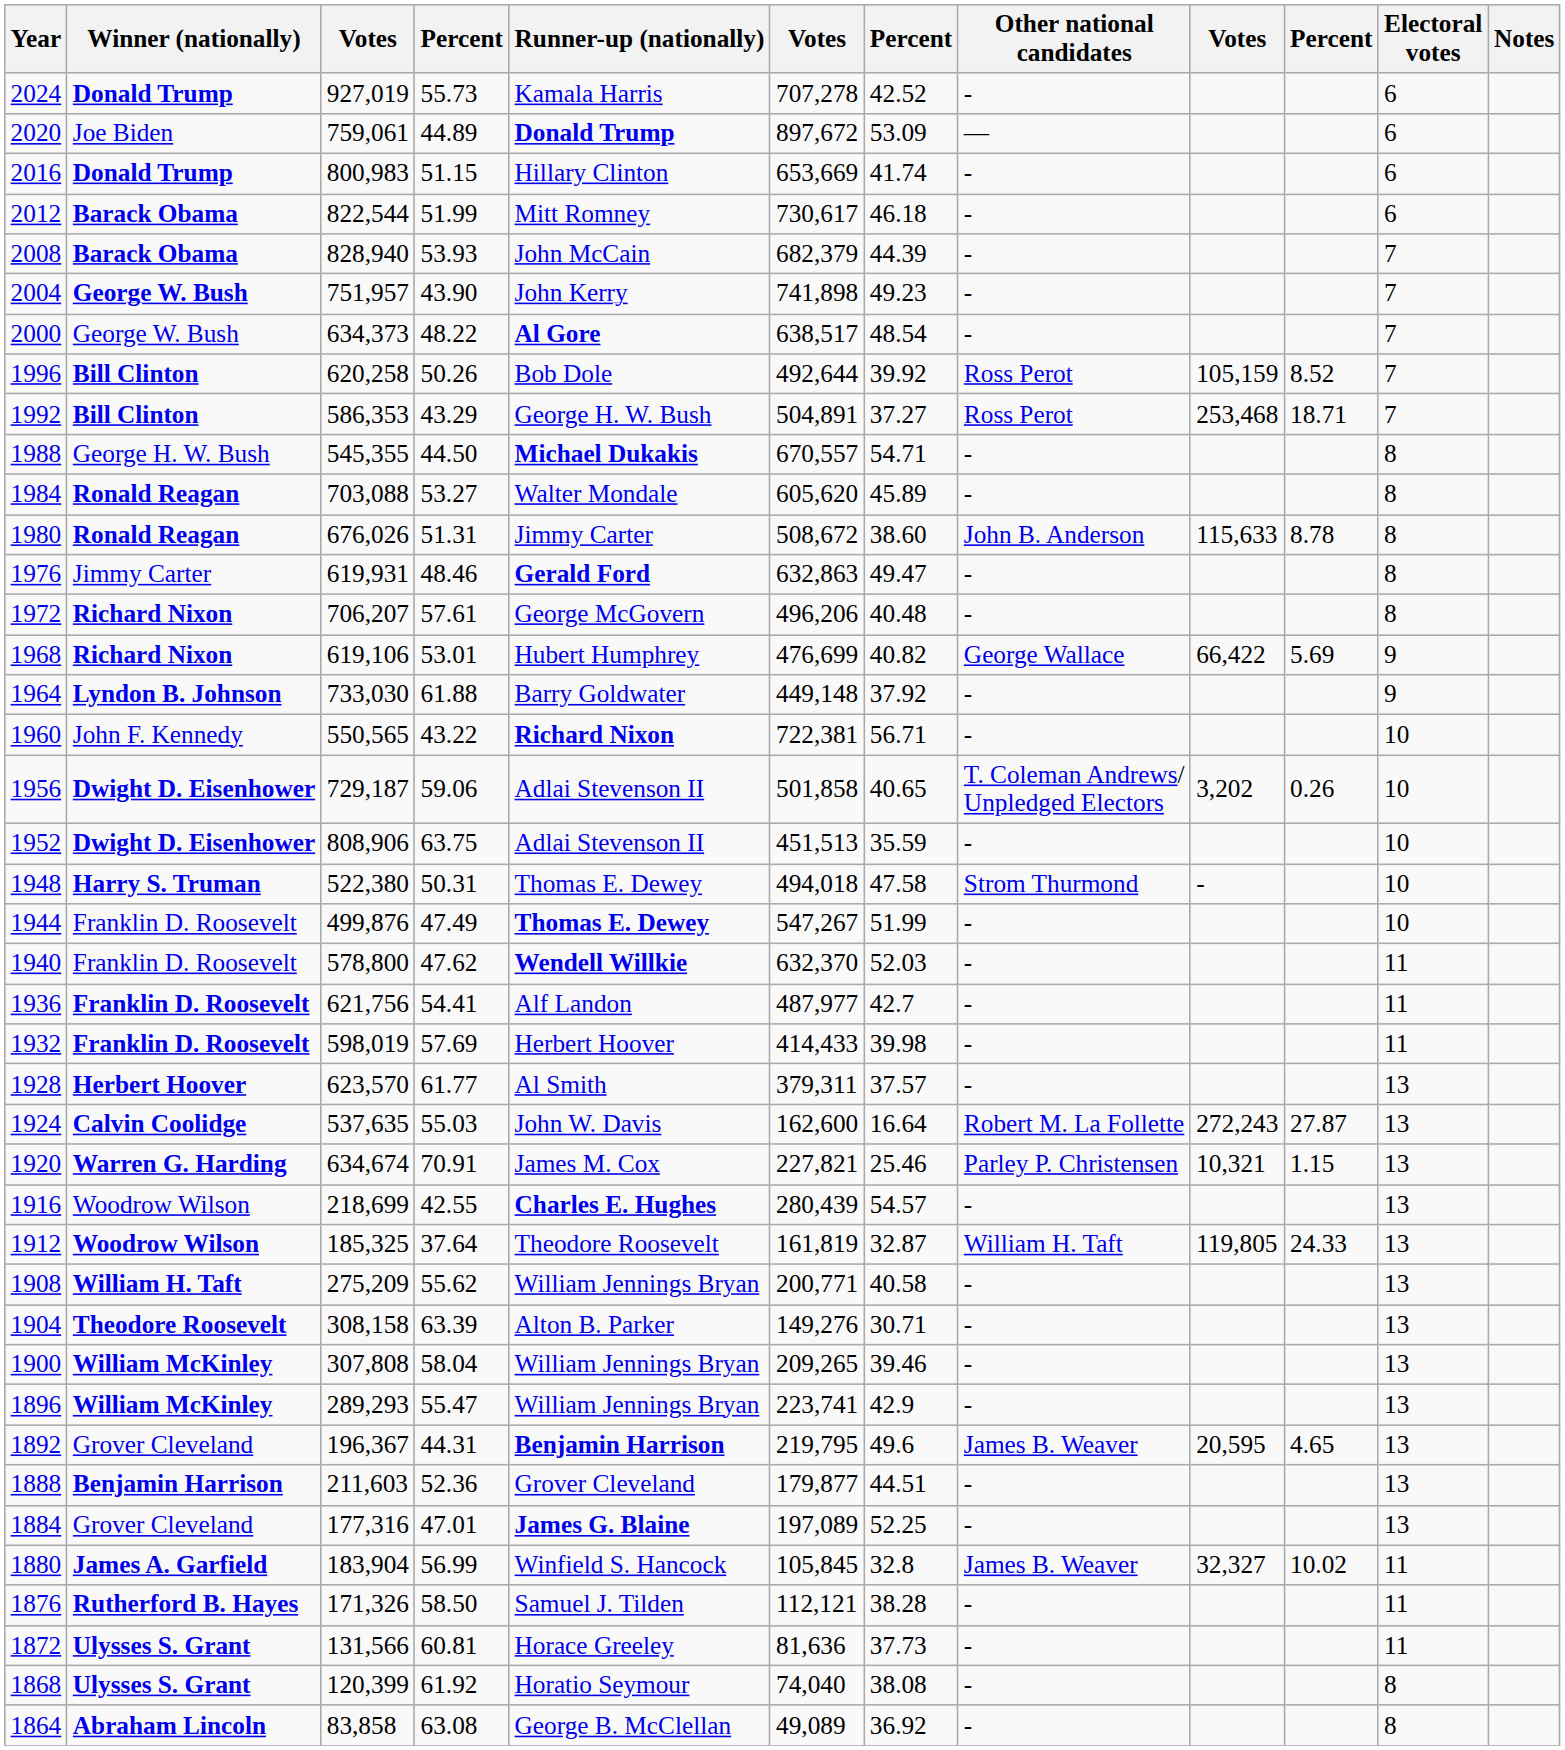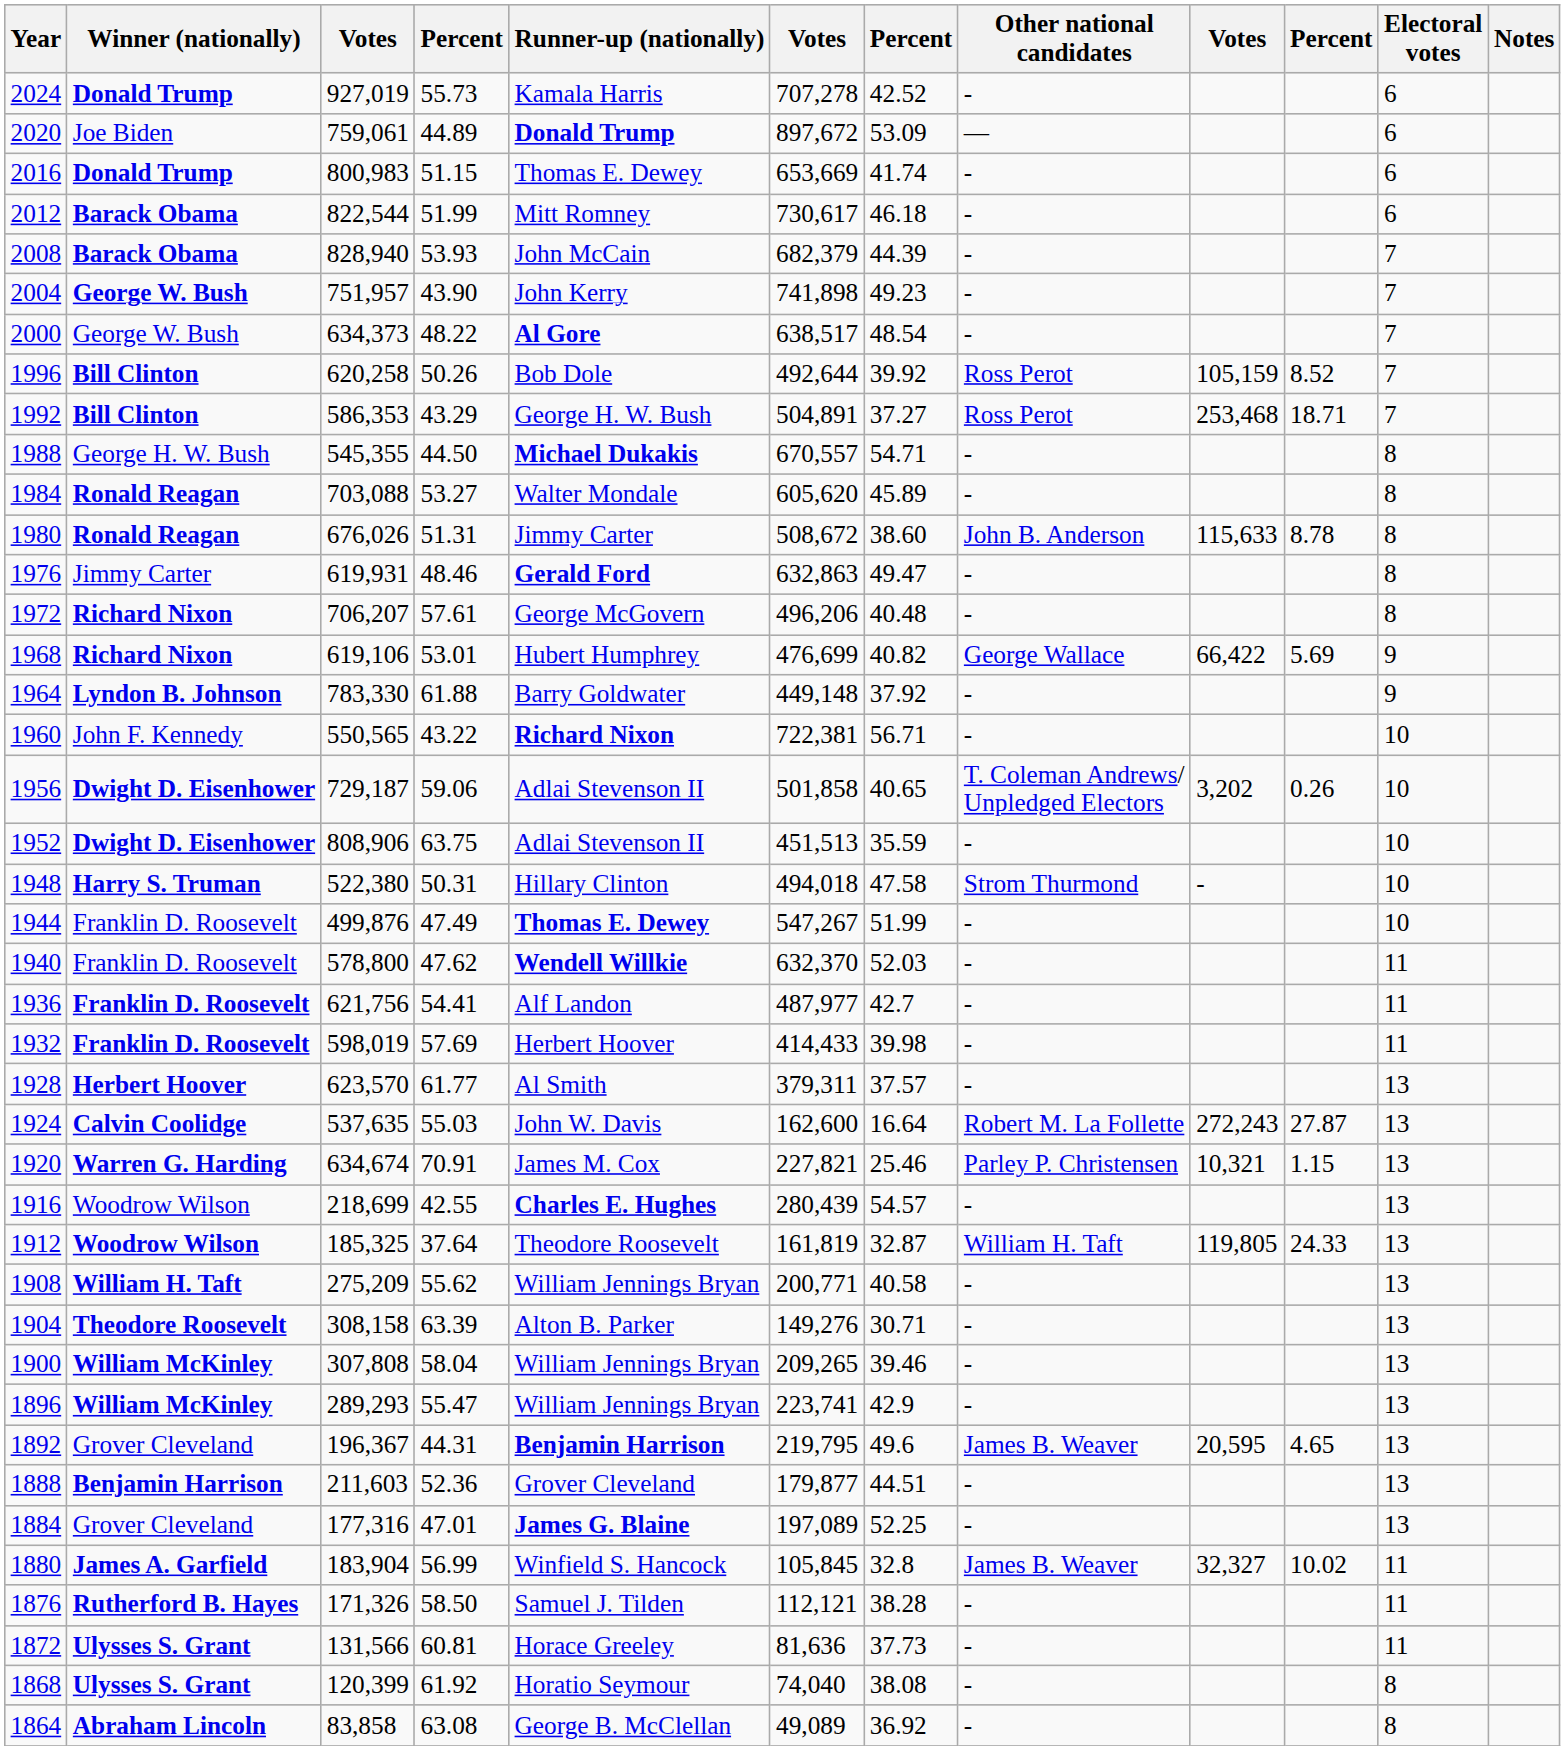 <table class="wikitable sortable">
 <tr>
 <th data-sort-type="number">Year</th>
 <th>Winner (nationally)</th>
 <th data-sort-type="number">Votes</th>
 <th data-sort-type="number">Percent</th>
 <th>Runner-up (nationally)</th>
 <th data-sort-type="number">Votes</th>
 <th data-sort-type="number">Percent</th>
 <th>Other national<br>candidates</th>
 <th data-sort-type="number">Votes</th>
 <th data-sort-type="number">Percent</th>
 <th data-sort-type="number">Electoral<br>votes</th>
 <th class="unsortable">Notes</th>
 </tr>
 <tr>
 <td><a href='#'>2024</a></td>
 <td><strong><a href='#'>Donald Trump</a></strong></td>
 <td>927,019</td>
 <td>55.73</td>
 <td><a href='#'>Kamala Harris</a></td>
 <td>707,278</td>
 <td>42.52</td>
 <td>-</td>
 <td></td>
 <td></td>
 <td>6</td>
 <td></td>
 </tr>
 <tr>
 <td><a href='#'>2020</a></td>
 <td><a href='#'>Joe Biden</a></td>
 <td>759,061</td>
 <td>44.89</td>
 <td><strong><a href='#'>Donald Trump</a></strong></td>
 <td>897,672</td>
 <td>53.09</td>
 <td>—</td>
 <td></td>
 <td></td>
 <td>6</td>
 <td></td>
 </tr>
 <tr>
 <td><a href='#'>2016</a></td>
 <td><strong><a href='#'>Donald Trump</a></strong></td>
 <td>800,983</td>
 <td>51.15</td>
-<td><a href='#'>Hillary Clinton</a></td>
+<td><a href='#'>Thomas E. Dewey</a></td>
 <td>653,669</td>
 <td>41.74</td>
 <td>-</td>
 <td></td>
 <td></td>
 <td>6</td>
 <td></td>
 </tr>
 <tr>
 <td><a href='#'>2012</a></td>
 <td><strong><a href='#'>Barack Obama</a></strong></td>
 <td>822,544</td>
 <td>51.99</td>
 <td><a href='#'>Mitt Romney</a></td>
 <td>730,617</td>
 <td>46.18</td>
 <td>-</td>
 <td></td>
 <td></td>
 <td>6</td>
 <td></td>
 </tr>
 <tr>
 <td><a href='#'>2008</a></td>
 <td><strong><a href='#'>Barack Obama</a></strong></td>
 <td>828,940</td>
 <td>53.93</td>
 <td><a href='#'>John McCain</a></td>
 <td>682,379</td>
 <td>44.39</td>
 <td>-</td>
 <td></td>
 <td></td>
 <td>7</td>
 <td></td>
 </tr>
 <tr>
 <td><a href='#'>2004</a></td>
 <td><strong><a href='#'>George W. Bush</a></strong></td>
 <td>751,957</td>
 <td>43.90</td>
 <td><a href='#'>John Kerry</a></td>
 <td>741,898</td>
 <td>49.23</td>
 <td>-</td>
 <td></td>
 <td></td>
 <td>7</td>
 <td></td>
 </tr>
 <tr>
 <td><a href='#'>2000</a></td>
 <td><a href='#'>George W. Bush</a></td>
 <td>634,373</td>
 <td>48.22</td>
 <td><strong><a href='#'>Al Gore</a></strong></td>
 <td>638,517</td>
 <td>48.54</td>
 <td>-</td>
 <td></td>
 <td></td>
 <td>7</td>
 <td></td>
 </tr>
 <tr>
 <td><a href='#'>1996</a></td>
 <td><strong><a href='#'>Bill Clinton</a></strong></td>
 <td>620,258</td>
 <td>50.26</td>
 <td><a href='#'>Bob Dole</a></td>
 <td>492,644</td>
 <td>39.92</td>
 <td><a href='#'>Ross Perot</a></td>
 <td>105,159</td>
 <td>8.52</td>
 <td>7</td>
 <td></td>
 </tr>
 <tr>
 <td><a href='#'>1992</a></td>
 <td><strong><a href='#'>Bill Clinton</a></strong></td>
 <td>586,353</td>
 <td>43.29</td>
 <td><a href='#'>George H. W. Bush</a></td>
 <td>504,891</td>
 <td>37.27</td>
 <td><a href='#'>Ross Perot</a></td>
 <td>253,468</td>
 <td>18.71</td>
 <td>7</td>
 <td></td>
 </tr>
 <tr>
 <td><a href='#'>1988</a></td>
 <td><a href='#'>George H. W. Bush</a></td>
 <td>545,355</td>
 <td>44.50</td>
 <td><strong><a href='#'>Michael Dukakis</a></strong></td>
 <td>670,557</td>
 <td>54.71</td>
 <td>-</td>
 <td></td>
 <td></td>
 <td>8</td>
 <td></td>
 </tr>
 <tr>
 <td><a href='#'>1984</a></td>
 <td><strong><a href='#'>Ronald Reagan</a></strong></td>
 <td>703,088</td>
 <td>53.27</td>
 <td><a href='#'>Walter Mondale</a></td>
 <td>605,620</td>
 <td>45.89</td>
 <td>-</td>
 <td></td>
 <td></td>
 <td>8</td>
 <td></td>
 </tr>
 <tr>
 <td><a href='#'>1980</a></td>
 <td><strong><a href='#'>Ronald Reagan</a></strong></td>
 <td>676,026</td>
 <td>51.31</td>
 <td><a href='#'>Jimmy Carter</a></td>
 <td>508,672</td>
 <td>38.60</td>
 <td><a href='#'>John B. Anderson</a></td>
 <td>115,633</td>
 <td>8.78</td>
 <td>8</td>
 <td></td>
 </tr>
 <tr>
 <td><a href='#'>1976</a></td>
 <td><a href='#'>Jimmy Carter</a></td>
 <td>619,931</td>
 <td>48.46</td>
 <td><strong><a href='#'>Gerald Ford</a></strong></td>
 <td>632,863</td>
 <td>49.47</td>
 <td>-</td>
 <td></td>
 <td></td>
 <td>8</td>
 <td></td>
 </tr>
 <tr>
 <td><a href='#'>1972</a></td>
 <td><strong><a href='#'>Richard Nixon</a></strong></td>
 <td>706,207</td>
 <td>57.61</td>
 <td><a href='#'>George McGovern</a></td>
 <td>496,206</td>
 <td>40.48</td>
 <td>-</td>
 <td></td>
 <td></td>
 <td>8</td>
 <td></td>
 </tr>
 <tr>
 <td><a href='#'>1968</a></td>
 <td><strong><a href='#'>Richard Nixon</a></strong></td>
 <td>619,106</td>
 <td>53.01</td>
 <td><a href='#'>Hubert Humphrey</a></td>
 <td>476,699</td>
 <td>40.82</td>
 <td><a href='#'>George Wallace</a></td>
 <td>66,422</td>
 <td>5.69</td>
 <td>9</td>
 <td></td>
 </tr>
 <tr>
 <td><a href='#'>1964</a></td>
 <td><strong><a href='#'>Lyndon B. Johnson</a></strong></td>
-<td>733,030</td>
+<td>783,330</td>
 <td>61.88</td>
 <td><a href='#'>Barry Goldwater</a></td>
 <td>449,148</td>
 <td>37.92</td>
 <td>-</td>
 <td></td>
 <td></td>
 <td>9</td>
 <td></td>
 </tr>
 <tr>
 <td><a href='#'>1960</a></td>
 <td><a href='#'>John F. Kennedy</a></td>
 <td>550,565</td>
 <td>43.22</td>
 <td><strong><a href='#'>Richard Nixon</a></strong></td>
 <td>722,381</td>
 <td>56.71</td>
 <td>-</td>
 <td></td>
 <td></td>
 <td>10</td>
 <td></td>
 </tr>
 <tr>
 <td><a href='#'>1956</a></td>
 <td><strong><a href='#'>Dwight D. Eisenhower</a></strong></td>
 <td>729,187</td>
 <td>59.06</td>
 <td><a href='#'>Adlai Stevenson II</a></td>
 <td>501,858</td>
 <td>40.65</td>
 <td><a href='#'>T. Coleman Andrews</a>/<br><a href='#'>Unpledged Electors</a></td>
 <td>3,202</td>
 <td>0.26</td>
 <td>10</td>
 <td></td>
 </tr>
 <tr>
 <td><a href='#'>1952</a></td>
 <td><strong><a href='#'>Dwight D. Eisenhower</a></strong></td>
 <td>808,906</td>
 <td>63.75</td>
 <td><a href='#'>Adlai Stevenson II</a></td>
 <td>451,513</td>
 <td>35.59</td>
 <td>-</td>
 <td></td>
 <td></td>
 <td>10</td>
 <td></td>
 </tr>
 <tr>
 <td><a href='#'>1948</a></td>
 <td><strong><a href='#'>Harry S. Truman</a></strong></td>
 <td>522,380</td>
 <td>50.31</td>
-<td><a href='#'>Thomas E. Dewey</a></td>
+<td><a href='#'>Hillary Clinton</a></td>
 <td>494,018</td>
 <td>47.58</td>
 <td><a href='#'>Strom Thurmond</a></td>
 <td>-</td>
 <td></td>
 <td>10</td>
 <td></td>
 </tr>
 <tr>
 <td><a href='#'>1944</a></td>
 <td><a href='#'>Franklin D. Roosevelt</a></td>
 <td>499,876</td>
 <td>47.49</td>
 <td><strong><a href='#'>Thomas E. Dewey</a></strong></td>
 <td>547,267</td>
 <td>51.99</td>
 <td>-</td>
 <td></td>
 <td></td>
 <td>10</td>
 <td></td>
 </tr>
 <tr>
 <td><a href='#'>1940</a></td>
 <td><a href='#'>Franklin D. Roosevelt</a></td>
 <td>578,800</td>
 <td>47.62</td>
 <td><strong><a href='#'>Wendell Willkie</a></strong></td>
 <td>632,370</td>
 <td>52.03</td>
 <td>-</td>
 <td></td>
 <td></td>
 <td>11</td>
 <td></td>
 </tr>
 <tr>
 <td><a href='#'>1936</a></td>
 <td><strong><a href='#'>Franklin D. Roosevelt</a></strong></td>
 <td>621,756</td>
 <td>54.41</td>
 <td><a href='#'>Alf Landon</a></td>
 <td>487,977</td>
 <td>42.7</td>
 <td>-</td>
 <td></td>
 <td></td>
 <td>11</td>
 <td></td>
 </tr>
 <tr>
 <td><a href='#'>1932</a></td>
 <td><strong><a href='#'>Franklin D. Roosevelt</a></strong></td>
 <td>598,019</td>
 <td>57.69</td>
 <td><a href='#'>Herbert Hoover</a></td>
 <td>414,433</td>
 <td>39.98</td>
 <td>-</td>
 <td></td>
 <td></td>
 <td>11</td>
 <td></td>
 </tr>
 <tr>
 <td><a href='#'>1928</a></td>
 <td><strong><a href='#'>Herbert Hoover</a></strong></td>
 <td>623,570</td>
 <td>61.77</td>
 <td><a href='#'>Al Smith</a></td>
 <td>379,311</td>
 <td>37.57</td>
 <td>-</td>
 <td></td>
 <td></td>
 <td>13</td>
 <td></td>
 </tr>
 <tr>
 <td><a href='#'>1924</a></td>
 <td><strong><a href='#'>Calvin Coolidge</a></strong></td>
 <td>537,635</td>
 <td>55.03</td>
 <td><a href='#'>John W. Davis</a></td>
 <td>162,600</td>
 <td>16.64</td>
 <td><a href='#'>Robert M. La Follette</a></td>
 <td>272,243</td>
 <td>27.87</td>
 <td>13</td>
 <td></td>
 </tr>
 <tr>
 <td><a href='#'>1920</a></td>
 <td><strong><a href='#'>Warren G. Harding</a></strong></td>
 <td>634,674</td>
 <td>70.91</td>
 <td><a href='#'>James M. Cox</a></td>
 <td>227,821</td>
 <td>25.46</td>
 <td><a href='#'>Parley P. Christensen</a></td>
 <td>10,321</td>
 <td>1.15</td>
 <td>13</td>
 <td></td>
 </tr>
 <tr>
 <td><a href='#'>1916</a></td>
 <td><a href='#'>Woodrow Wilson</a></td>
 <td>218,699</td>
 <td>42.55</td>
 <td><strong><a href='#'>Charles E. Hughes</a></strong></td>
 <td>280,439</td>
 <td>54.57</td>
 <td>-</td>
 <td></td>
 <td></td>
 <td>13</td>
 <td></td>
 </tr>
 <tr>
 <td><a href='#'>1912</a></td>
 <td><strong><a href='#'>Woodrow Wilson</a></strong></td>
 <td>185,325</td>
 <td>37.64</td>
 <td><a href='#'>Theodore Roosevelt</a></td>
 <td>161,819</td>
 <td>32.87</td>
 <td><a href='#'>William H. Taft</a></td>
 <td>119,805</td>
 <td>24.33</td>
 <td>13</td>
 <td></td>
 </tr>
 <tr>
 <td><a href='#'>1908</a></td>
 <td><strong><a href='#'>William H. Taft</a></strong></td>
 <td>275,209</td>
 <td>55.62</td>
 <td><a href='#'>William Jennings Bryan</a></td>
 <td>200,771</td>
 <td>40.58</td>
 <td>-</td>
 <td></td>
 <td></td>
 <td>13</td>
 <td></td>
 </tr>
 <tr>
 <td><a href='#'>1904</a></td>
 <td><strong><a href='#'>Theodore Roosevelt</a></strong></td>
 <td>308,158</td>
 <td>63.39</td>
 <td><a href='#'>Alton B. Parker</a></td>
 <td>149,276</td>
 <td>30.71</td>
 <td>-</td>
 <td></td>
 <td></td>
 <td>13</td>
 <td></td>
 </tr>
 <tr>
 <td><a href='#'>1900</a></td>
 <td><strong><a href='#'>William McKinley</a></strong></td>
 <td>307,808</td>
 <td>58.04</td>
 <td><a href='#'>William Jennings Bryan</a></td>
 <td>209,265</td>
 <td>39.46</td>
 <td>-</td>
 <td></td>
 <td></td>
 <td>13</td>
 <td></td>
 </tr>
 <tr>
 <td><a href='#'>1896</a></td>
 <td><strong><a href='#'>William McKinley</a></strong></td>
 <td>289,293</td>
 <td>55.47</td>
 <td><a href='#'>William Jennings Bryan</a></td>
 <td>223,741</td>
 <td>42.9</td>
 <td>-</td>
 <td></td>
 <td></td>
 <td>13</td>
 <td></td>
 </tr>
 <tr>
 <td><a href='#'>1892</a></td>
 <td><a href='#'>Grover Cleveland</a></td>
 <td>196,367</td>
 <td>44.31</td>
 <td><strong><a href='#'>Benjamin Harrison</a></strong></td>
 <td>219,795</td>
 <td>49.6</td>
 <td><a href='#'>James B. Weaver</a></td>
 <td>20,595</td>
 <td>4.65</td>
 <td>13</td>
 <td></td>
 </tr>
 <tr>
 <td><a href='#'>1888</a></td>
 <td><strong><a href='#'>Benjamin Harrison</a></strong></td>
 <td>211,603</td>
 <td>52.36</td>
 <td><a href='#'>Grover Cleveland</a></td>
 <td>179,877</td>
 <td>44.51</td>
 <td>-</td>
 <td></td>
 <td></td>
 <td>13</td>
 <td></td>
 </tr>
 <tr>
 <td><a href='#'>1884</a></td>
 <td><a href='#'>Grover Cleveland</a></td>
 <td>177,316</td>
 <td>47.01</td>
 <td><strong><a href='#'>James G. Blaine</a></strong></td>
 <td>197,089</td>
 <td>52.25</td>
 <td>-</td>
 <td></td>
 <td></td>
 <td>13</td>
 <td></td>
 </tr>
 <tr>
 <td><a href='#'>1880</a></td>
 <td><strong><a href='#'>James A. Garfield</a></strong></td>
 <td>183,904</td>
 <td>56.99</td>
 <td><a href='#'>Winfield S. Hancock</a></td>
 <td>105,845</td>
 <td>32.8</td>
 <td><a href='#'>James B. Weaver</a></td>
 <td>32,327</td>
 <td>10.02</td>
 <td>11</td>
 <td></td>
 </tr>
 <tr>
 <td><a href='#'>1876</a></td>
 <td><strong><a href='#'>Rutherford B. Hayes</a></strong></td>
 <td>171,326</td>
 <td>58.50</td>
 <td><a href='#'>Samuel J. Tilden</a></td>
 <td>112,121</td>
 <td>38.28</td>
 <td>-</td>
 <td></td>
 <td></td>
 <td>11</td>
 <td></td>
 </tr>
 <tr>
 <td><a href='#'>1872</a></td>
 <td><strong><a href='#'>Ulysses S. Grant</a></strong></td>
 <td>131,566</td>
 <td>60.81</td>
 <td><a href='#'>Horace Greeley</a></td>
 <td>81,636</td>
 <td>37.73</td>
 <td>-</td>
 <td></td>
 <td></td>
 <td>11</td>
 <td></td>
 </tr>
 <tr>
 <td><a href='#'>1868</a></td>
 <td><strong><a href='#'>Ulysses S. Grant</a></strong></td>
 <td>120,399</td>
 <td>61.92</td>
 <td><a href='#'>Horatio Seymour</a></td>
 <td>74,040</td>
 <td>38.08</td>
 <td>-</td>
 <td></td>
 <td></td>
 <td>8</td>
 <td></td>
 </tr>
 <tr>
 <td><a href='#'>1864</a></td>
 <td><strong><a href='#'>Abraham Lincoln</a></strong></td>
 <td>83,858</td>
 <td>63.08</td>
 <td><a href='#'>George B. McClellan</a></td>
 <td>49,089</td>
 <td>36.92</td>
 <td>-</td>
 <td></td>
 <td></td>
 <td>8</td>
 <td></td>
 </tr>
 </table>
